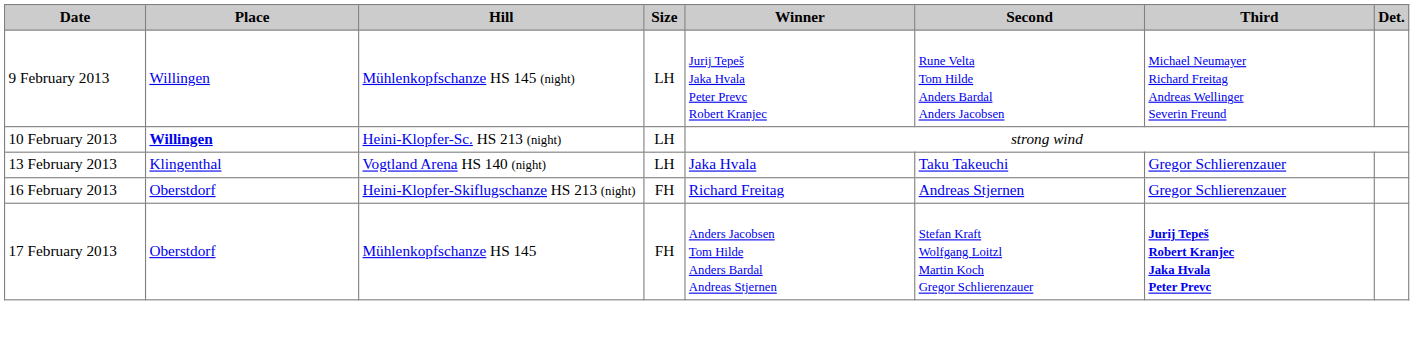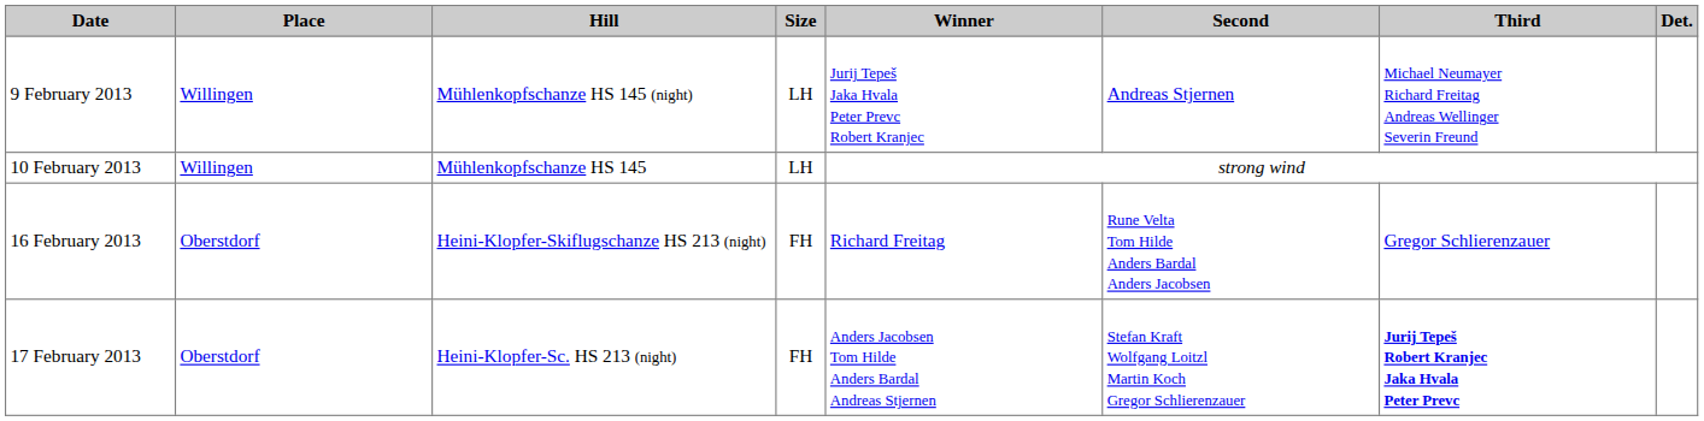 <table cellpadding="3" cellspacing="0" border="1" style="background:#ffffff; font-size:86%; border:grey solid 1px; border-collapse:collapse;">
 <tr style="background:#ccc; text-align:center;">
 <th width="120">Date</th>
 <th width="185">Place</th>
 <th width="250">Hill</th>
 <th width="30">Size</th>
 <th width="200">Winner</th>
 <th width="200">Second</th>
 <th width="200">Third</th>
 <th width="10">Det.</th>
 </tr>
 <tr>
 <td>9 February 2013</td>
 <td> <a href='#'>Willingen</a></td>
 <td><a href='#'>Mühlenkopfschanze</a> HS 145 <small>(night)</small></td>
 <td style="text-align: center;">LH</td>
 <td><br><small><a href='#'>Jurij Tepeš</a></small><br><small><a href='#'>Jaka Hvala</a></small><br><small><a href='#'>Peter Prevc</a></small><br><small><a href='#'>Robert Kranjec</a></small></td>
-<td><br><small><a href='#'>Rune Velta</a></small><br><small><a href='#'>Tom Hilde</a></small><br><small><a href='#'>Anders Bardal</a></small><br><small><a href='#'>Anders Jacobsen</a></small></td>
+<td> <a href='#'>Andreas Stjernen</a></td>
 <td><br><small><a href='#'>Michael Neumayer</a></small><br><small><a href='#'>Richard Freitag</a></small><br><small><a href='#'>Andreas Wellinger</a></small><br><small><a href='#'>Severin Freund</a></small></td>
 <td></td>
 </tr>
 <tr>
 <td>10 February 2013</td>
-<td><strong> <a href='#'>Willingen</a></strong></td>
-<td><a href='#'>Heini-Klopfer-Sc.</a> HS 213 <small>(night)</small></td>
+<td> <a href='#'>Willingen</a></td>
+<td><a href='#'>Mühlenkopfschanze</a> HS 145</td>
 <td style="text-align: center;">LH</td>
 <td colspan="4" style="text-align: center;"><em>strong wind</em></td>
-</tr>
-<tr>
-<td>13 February 2013</td>
-<td> <a href='#'>Klingenthal</a></td>
-<td><a href='#'>Vogtland Arena</a> HS 140 <small>(night)</small></td>
-<td style="text-align: center;">LH</td>
-<td><a href='#'>Jaka Hvala</a></td>
-<td><a href='#'>Taku Takeuchi</a></td>
-<td> <a href='#'>Gregor Schlierenzauer</a></td>
-<td></td>
 </tr>
 <tr>
 <td>16 February 2013</td>
 <td> <a href='#'>Oberstdorf</a></td>
 <td><a href='#'>Heini-Klopfer-Skiflugschanze</a> HS 213 <small>(night)</small></td>
 <td style="text-align: center;">FH</td>
 <td> <a href='#'>Richard Freitag</a></td>
-<td> <a href='#'>Andreas Stjernen</a></td>
+<td><br><small><a href='#'>Rune Velta</a></small><br><small><a href='#'>Tom Hilde</a></small><br><small><a href='#'>Anders Bardal</a></small><br><small><a href='#'>Anders Jacobsen</a></small></td>
 <td> <a href='#'>Gregor Schlierenzauer</a></td>
 <td></td>
 </tr>
 <tr>
 <td>17 February 2013</td>
 <td> <a href='#'>Oberstdorf</a></td>
-<td><a href='#'>Mühlenkopfschanze</a> HS 145</td>
+<td><a href='#'>Heini-Klopfer-Sc.</a> HS 213 <small>(night)</small></td>
 <td style="text-align: center;">FH</td>
 <td><br><small><a href='#'>Anders Jacobsen</a></small><br><small><a href='#'>Tom Hilde</a></small><br><small><a href='#'>Anders Bardal</a></small><br><small><a href='#'>Andreas Stjernen</a></small></td>
 <td><br><small><a href='#'>Stefan Kraft</a></small><br><small><a href='#'>Wolfgang Loitzl</a></small><br><small><a href='#'>Martin Koch</a></small><br><small><a href='#'>Gregor Schlierenzauer</a></small></td>
 <td><strong><br><small><a href='#'>Jurij Tepeš</a></small><br><small><a href='#'>Robert Kranjec</a></small><br><small><a href='#'>Jaka Hvala</a></small><br><small><a href='#'>Peter Prevc</a></small></strong></td>
 <td></td>
 </tr>
 </table>
